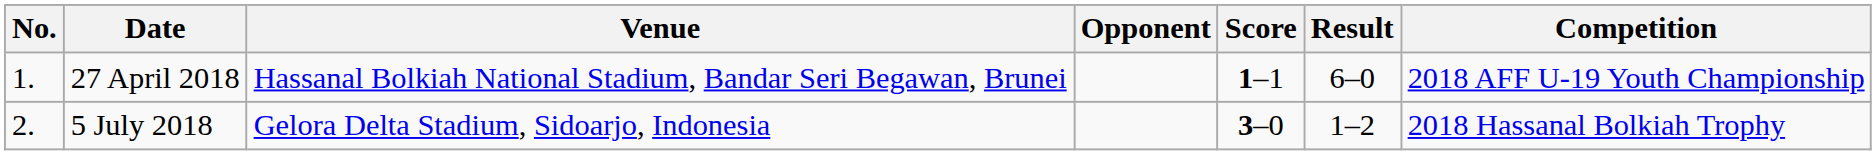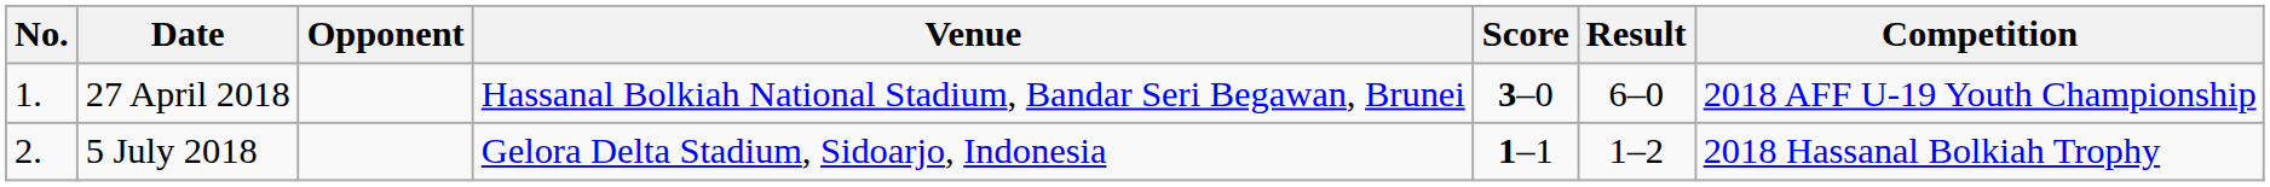 <table class="wikitable">
 <tr>
 <th>No.</th>
 <th>Date</th>
+<th>Opponent</th>
 <th>Venue</th>
-<th>Opponent</th>
 <th>Score</th>
 <th>Result</th>
 <th>Competition</th>
 </tr>
 <tr>
 <td>1.</td>
 <td>27 April 2018</td>
+<td></td>
 <td><a href='#'>Hassanal Bolkiah National Stadium</a>, <a href='#'>Bandar Seri Begawan</a>, <a href='#'>Brunei</a></td>
-<td></td>
-<td align=center><strong>1</strong>–1</td>
+<td align=center><strong>3</strong>–0</td>
 <td align=center>6–0</td>
 <td><a href='#'>2018 AFF U-19 Youth Championship</a></td>
 </tr>
 <tr>
 <td>2.</td>
 <td>5 July 2018</td>
+<td></td>
 <td><a href='#'>Gelora Delta Stadium</a>, <a href='#'>Sidoarjo</a>, <a href='#'>Indonesia</a></td>
-<td></td>
-<td align=center><strong>3</strong>–0</td>
+<td align=center><strong>1</strong>–1</td>
 <td align=center>1–2</td>
 <td><a href='#'>2018 Hassanal Bolkiah Trophy</a></td>
 </tr>
 </table>
